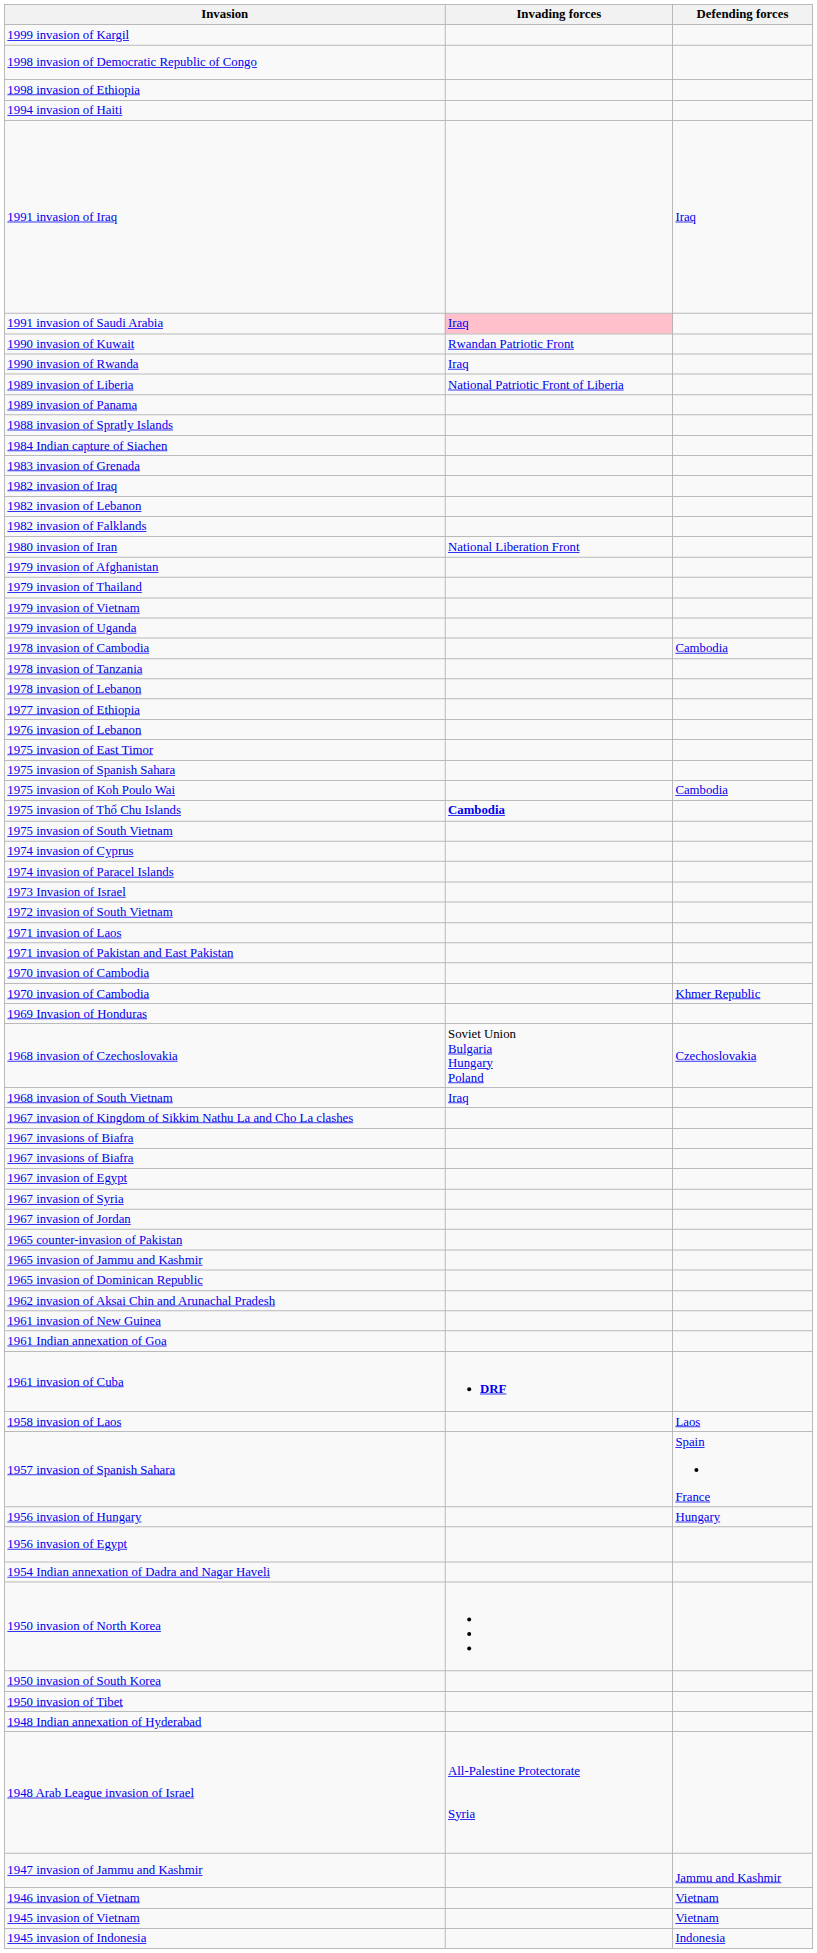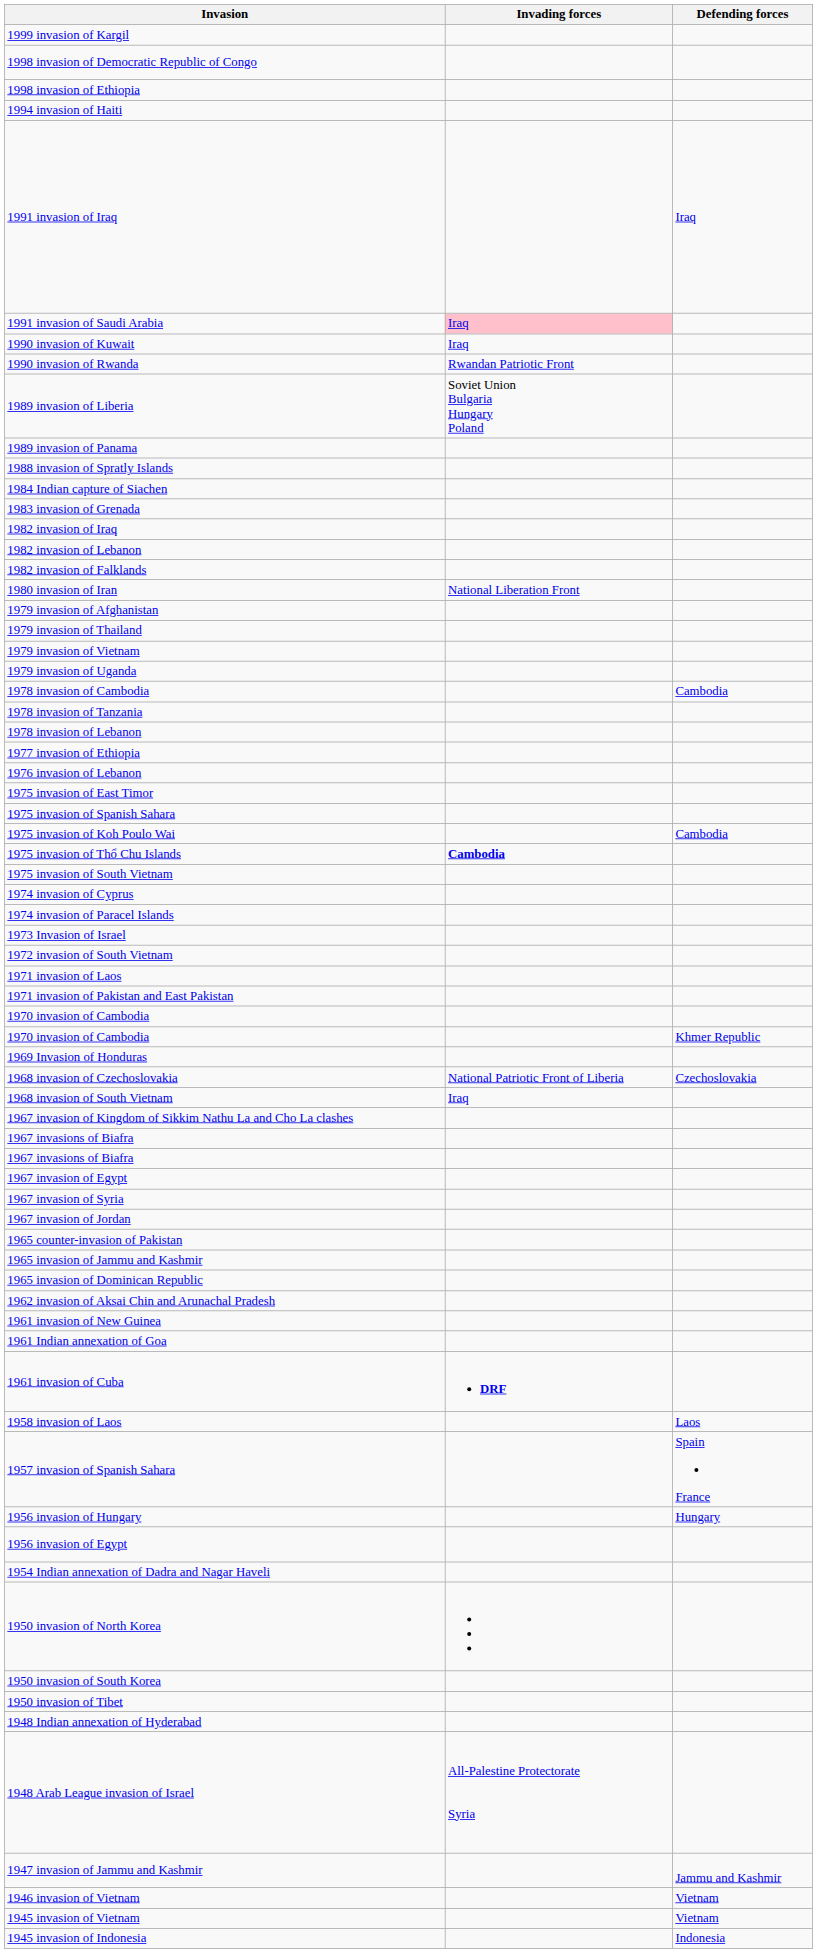 <table class="wikitable" width=80%>
 <tr>
 <th>Invasion</th>
 <th>Invading forces</th>
 <th>Defending forces</th>
 </tr>
 <tr>
 <td><a href='#'>1999 invasion of Kargil</a></td>
 <td></td>
 <td></td>
 </tr>
 <tr>
 <td><a href='#'>1998 invasion of Democratic Republic of Congo</a></td>
 <td><br><br></td>
 <td></td>
 </tr>
 <tr>
 <td><a href='#'>1998 invasion of Ethiopia</a></td>
 <td></td>
 <td></td>
 </tr>
 <tr>
 <td><a href='#'>1994 invasion of Haiti</a></td>
 <td></td>
 <td></td>
 </tr>
 <tr>
 <td><a href='#'>1991 invasion of Iraq</a></td>
 <td><br><br><br><br><br><br><br><br><br><br><br><br><br></td>
 <td> <a href='#'>Iraq</a></td>
 </tr>
 <tr>
 <td><a href='#'>1991 invasion of Saudi Arabia</a></td>
 <td style="background: pink;"> <a href='#'>Iraq</a></td>
 <td></td>
 </tr>
 <tr>
 <td><a href='#'>1990 invasion of Kuwait</a></td>
+<td> <a href='#'>Iraq</a></td>
+<td></td>
+</tr>
+<tr>
+<td><a href='#'>1990 invasion of Rwanda</a></td>
 <td> <a href='#'>Rwandan Patriotic Front</a></td>
 <td></td>
 </tr>
 <tr>
-<td><a href='#'>1990 invasion of Rwanda</a></td>
-<td> <a href='#'>Iraq</a></td>
-<td></td>
-</tr>
-<tr>
 <td><a href='#'>1989 invasion of Liberia</a></td>
-<td><a href='#'>National Patriotic Front of Liberia</a></td>
+<td> Soviet Union<br> <a href='#'>Bulgaria</a><br> <a href='#'>Hungary</a><br> <a href='#'>Poland</a></td>
 <td></td>
 </tr>
 <tr>
 <td><a href='#'>1989 invasion of Panama</a></td>
 <td></td>
 <td></td>
 </tr>
 <tr>
 <td><a href='#'>1988 invasion of Spratly Islands</a></td>
 <td></td>
 <td></td>
 </tr>
 <tr>
 <td><a href='#'>1984 Indian capture of Siachen</a></td>
 <td></td>
 <td></td>
 </tr>
 <tr>
 <td><a href='#'>1983 invasion of Grenada</a></td>
 <td></td>
 <td></td>
 </tr>
 <tr>
 <td><a href='#'>1982 invasion of Iraq</a></td>
 <td></td>
 <td></td>
 </tr>
 <tr>
 <td><a href='#'>1982 invasion of Lebanon</a></td>
 <td></td>
 <td><br></td>
 </tr>
 <tr>
 <td><a href='#'>1982 invasion of Falklands</a></td>
 <td></td>
 <td></td>
 </tr>
 <tr>
 <td><a href='#'>1980 invasion of Iran</a></td>
 <td>  <a href='#'>National Liberation Front</a> <br> </td>
 <td></td>
 </tr>
 <tr>
 <td><a href='#'>1979 invasion of Afghanistan</a></td>
 <td></td>
 <td></td>
 </tr>
 <tr>
 <td><a href='#'>1979 invasion of Thailand</a></td>
 <td></td>
 <td></td>
 </tr>
 <tr>
 <td><a href='#'>1979 invasion of Vietnam</a></td>
 <td></td>
 <td></td>
 </tr>
 <tr>
 <td><a href='#'>1979 invasion of Uganda</a></td>
 <td></td>
 <td></td>
 </tr>
 <tr>
 <td><a href='#'>1978 invasion of Cambodia</a></td>
 <td></td>
 <td> <a href='#'>Cambodia</a></td>
 </tr>
 <tr>
 <td><a href='#'>1978 invasion of Tanzania</a></td>
 <td></td>
 <td></td>
 </tr>
 <tr>
 <td><a href='#'>1978 invasion of Lebanon</a></td>
 <td></td>
 <td></td>
 </tr>
 <tr>
 <td><a href='#'>1977 invasion of Ethiopia</a></td>
 <td></td>
 <td></td>
 </tr>
 <tr>
 <td><a href='#'>1976 invasion of Lebanon</a></td>
 <td></td>
 <td></td>
 </tr>
 <tr>
 <td><a href='#'>1975 invasion of East Timor</a></td>
 <td></td>
 <td></td>
 </tr>
 <tr>
 <td><a href='#'>1975 invasion of Spanish Sahara</a></td>
 <td></td>
 <td></td>
 </tr>
 <tr>
 <td><a href='#'>1975 invasion of Koh Poulo Wai</a></td>
 <td></td>
 <td> <a href='#'>Cambodia</a></td>
 </tr>
 <tr>
 <td><a href='#'>1975 invasion of Thổ Chu Islands</a></td>
 <td><strong> <a href='#'>Cambodia</a></strong></td>
 <td></td>
 </tr>
 <tr>
 <td><a href='#'>1975 invasion of South Vietnam</a></td>
 <td></td>
 <td></td>
 </tr>
 <tr>
 <td><a href='#'>1974 invasion of Cyprus</a></td>
 <td></td>
 <td></td>
 </tr>
 <tr>
 <td><a href='#'>1974 invasion of Paracel Islands</a></td>
 <td></td>
 <td></td>
 </tr>
 <tr>
 <td><a href='#'>1973 Invasion of Israel</a></td>
 <td><br></td>
 <td></td>
 </tr>
 <tr>
 <td><a href='#'>1972 invasion of South Vietnam</a></td>
 <td></td>
 <td></td>
 </tr>
 <tr>
 <td><a href='#'>1971 invasion of Laos</a></td>
 <td> <br> </td>
 <td></td>
 </tr>
 <tr>
 <td><a href='#'>1971 invasion of Pakistan and East Pakistan</a></td>
 <td></td>
 <td></td>
 </tr>
 <tr>
 <td><a href='#'>1970 invasion of Cambodia</a></td>
 <td> <br> </td>
 <td></td>
 </tr>
 <tr>
 <td><a href='#'>1970 invasion of Cambodia</a></td>
 <td></td>
 <td> <a href='#'>Khmer Republic</a></td>
 </tr>
 <tr>
 <td><a href='#'>1969 Invasion of Honduras</a></td>
 <td></td>
 <td></td>
 </tr>
 <tr>
 <td><a href='#'>1968 invasion of Czechoslovakia</a></td>
-<td> Soviet Union<br> <a href='#'>Bulgaria</a><br> <a href='#'>Hungary</a><br> <a href='#'>Poland</a></td>
+<td><a href='#'>National Patriotic Front of Liberia</a></td>
 <td> <a href='#'>Czechoslovakia</a></td>
 </tr>
 <tr>
 <td><a href='#'>1968 invasion of South Vietnam</a></td>
 <td> <a href='#'>Iraq</a></td>
 <td> <br> </td>
 </tr>
 <tr>
 <td><a href='#'>1967 invasion of Kingdom of Sikkim Nathu La and Cho La clashes</a></td>
 <td></td>
 <td><br></td>
 </tr>
 <tr>
 <td><a href='#'>1967 invasions of Biafra</a></td>
 <td></td>
 <td></td>
 </tr>
 <tr>
 <td><a href='#'>1967 invasions of Biafra</a></td>
 <td></td>
 <td></td>
 </tr>
 <tr>
 <td><a href='#'>1967 invasion of Egypt</a></td>
 <td></td>
 <td></td>
 </tr>
 <tr>
 <td><a href='#'>1967 invasion of Syria</a></td>
 <td></td>
 <td></td>
 </tr>
 <tr>
 <td><a href='#'>1967 invasion of Jordan</a></td>
 <td></td>
 <td></td>
 </tr>
 <tr>
 <td><a href='#'>1965 counter-invasion of Pakistan</a></td>
 <td></td>
 <td></td>
 </tr>
 <tr>
 <td><a href='#'>1965 invasion of Jammu and Kashmir</a></td>
 <td></td>
 <td></td>
 </tr>
 <tr>
 <td><a href='#'>1965 invasion of Dominican Republic</a></td>
 <td></td>
 <td></td>
 </tr>
 <tr>
 <td><a href='#'>1962 invasion of Aksai Chin and Arunachal Pradesh</a></td>
 <td></td>
 <td></td>
 </tr>
 <tr>
 <td><a href='#'>1961 invasion of New Guinea</a></td>
 <td></td>
 <td></td>
 </tr>
 <tr>
 <td><a href='#'>1961 Indian annexation of Goa</a></td>
 <td></td>
 <td></td>
 </tr>
 <tr>
 <td><a href='#'>1961 invasion of Cuba</a></td>
 <td><strong><br><ul><li> <a href='#'>DRF</a></li></ul></strong></td>
 <td></td>
 </tr>
 <tr>
 <td><a href='#'>1958 invasion of Laos</a></td>
 <td></td>
 <td> <a href='#'>Laos</a></td>
 </tr>
 <tr>
 <td><a href='#'>1957 invasion of Spanish Sahara</a></td>
 <td></td>
 <td> <a href='#'>Spain</a><br><ul><li></li></ul> <a href='#'>France</a></td>
 </tr>
 <tr>
 <td><a href='#'>1956 invasion of Hungary</a></td>
 <td></td>
 <td> <a href='#'>Hungary</a></td>
 </tr>
 <tr>
 <td><a href='#'>1956 invasion of Egypt</a></td>
 <td><br><br></td>
 <td></td>
 </tr>
 <tr>
 <td><a href='#'>1954 Indian annexation of Dadra and Nagar Haveli</a></td>
 <td></td>
 <td></td>
 </tr>
 <tr>
 <td><a href='#'>1950 invasion of North Korea</a></td>
 <td><br><ul><li></li><li></li><li></li></ul></td>
 <td></td>
 </tr>
 <tr>
 <td><a href='#'>1950 invasion of South Korea</a></td>
 <td></td>
 <td></td>
 </tr>
 <tr>
 <td><a href='#'>1950 invasion of Tibet</a></td>
 <td></td>
 <td></td>
 </tr>
 <tr>
 <td><a href='#'>1948 Indian annexation of Hyderabad</a></td>
 <td></td>
 <td></td>
 </tr>
 <tr>
 <td><a href='#'>1948 Arab League invasion of Israel</a></td>
 <td><br><br> <a href='#'>All-Palestine Protectorate</a><br><br><br> <a href='#'>Syria</a><br><br><br></td>
 <td></td>
 </tr>
 <tr>
 <td><a href='#'>1947 invasion of Jammu and Kashmir</a></td>
 <td></td>
 <td><br> <a href='#'>Jammu and Kashmir</a></td>
 </tr>
 <tr>
 <td><a href='#'>1946 invasion of Vietnam</a></td>
 <td></td>
 <td> <a href='#'>Vietnam</a></td>
 </tr>
 <tr>
 <td><a href='#'>1945 invasion of Vietnam</a></td>
 <td></td>
 <td> <a href='#'>Vietnam</a></td>
 </tr>
 <tr>
 <td><a href='#'>1945 invasion of Indonesia</a></td>
 <td></td>
 <td> <a href='#'>Indonesia</a></td>
 </tr>
 </table>
